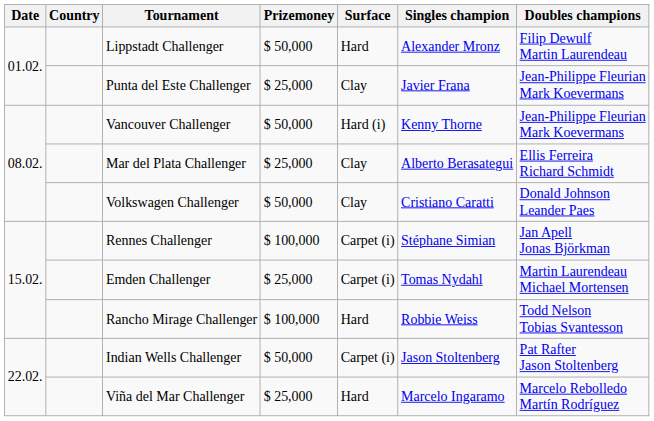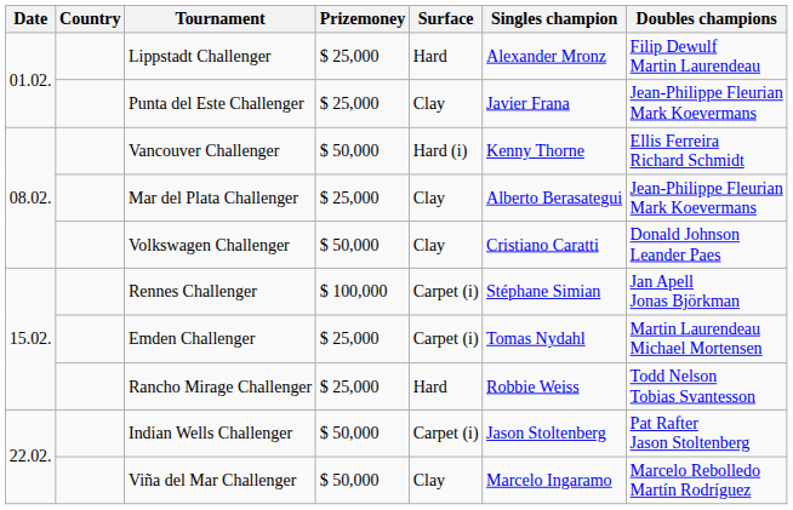 <table class="sortable wikitable" style=font-size:97%>
 <tr>
 <th>Date</th>
 <th>Country</th>
 <th>Tournament</th>
 <th>Prizemoney</th>
 <th>Surface</th>
 <th>Singles champion</th>
 <th>Doubles champions</th>
 </tr>
 <tr>
 <td rowspan="2">01.02.</td>
 <td></td>
 <td>Lippstadt Challenger</td>
-<td>$ 50,000</td>
+<td>$ 25,000</td>
 <td>Hard</td>
 <td> <a href='#'>Alexander Mronz</a></td>
 <td> <a href='#'>Filip Dewulf</a><br> <a href='#'>Martin Laurendeau</a></td>
 </tr>
 <tr>
 <td></td>
 <td>Punta del Este Challenger</td>
 <td>$ 25,000</td>
 <td>Clay</td>
 <td> <a href='#'>Javier Frana</a></td>
 <td> <a href='#'>Jean-Philippe Fleurian</a><br> <a href='#'>Mark Koevermans</a></td>
 </tr>
 <tr>
 <td rowspan="3">08.02.</td>
 <td></td>
 <td>Vancouver Challenger</td>
 <td>$ 50,000</td>
 <td>Hard (i)</td>
 <td> <a href='#'>Kenny Thorne</a></td>
-<td> <a href='#'>Jean-Philippe Fleurian</a><br> <a href='#'>Mark Koevermans</a></td>
+<td> <a href='#'>Ellis Ferreira</a><br> <a href='#'>Richard Schmidt</a></td>
 </tr>
 <tr>
 <td></td>
 <td>Mar del Plata Challenger</td>
 <td>$ 25,000</td>
 <td>Clay</td>
 <td> <a href='#'>Alberto Berasategui</a></td>
-<td> <a href='#'>Ellis Ferreira</a><br> <a href='#'>Richard Schmidt</a></td>
+<td> <a href='#'>Jean-Philippe Fleurian</a><br> <a href='#'>Mark Koevermans</a></td>
 </tr>
 <tr>
 <td></td>
 <td>Volkswagen Challenger</td>
 <td>$ 50,000</td>
 <td>Clay</td>
 <td> <a href='#'>Cristiano Caratti</a></td>
 <td> <a href='#'>Donald Johnson</a> <br>  <a href='#'>Leander Paes</a></td>
 </tr>
 <tr>
 <td rowspan="3">15.02.</td>
 <td></td>
 <td>Rennes Challenger</td>
 <td>$ 100,000</td>
 <td>Carpet (i)</td>
 <td> <a href='#'>Stéphane Simian</a></td>
 <td> <a href='#'>Jan Apell</a><br> <a href='#'>Jonas Björkman</a></td>
 </tr>
 <tr>
 <td></td>
 <td>Emden Challenger</td>
 <td>$ 25,000</td>
 <td>Carpet (i)</td>
 <td> <a href='#'>Tomas Nydahl</a></td>
 <td> <a href='#'>Martin Laurendeau</a><br> <a href='#'>Michael Mortensen</a></td>
 </tr>
 <tr>
 <td></td>
 <td>Rancho Mirage Challenger</td>
-<td>$ 100,000</td>
+<td>$ 25,000</td>
 <td>Hard</td>
 <td> <a href='#'>Robbie Weiss</a></td>
 <td> <a href='#'>Todd Nelson</a><br> <a href='#'>Tobias Svantesson</a></td>
 </tr>
 <tr>
 <td rowspan="2">22.02.</td>
 <td></td>
 <td>Indian Wells Challenger</td>
 <td>$ 50,000</td>
 <td>Carpet (i)</td>
 <td> <a href='#'>Jason Stoltenberg</a></td>
 <td> <a href='#'>Pat Rafter</a><br> <a href='#'>Jason Stoltenberg</a></td>
 </tr>
 <tr>
 <td></td>
 <td>Viña del Mar Challenger</td>
-<td>$ 25,000</td>
-<td>Hard</td>
+<td>$ 50,000</td>
+<td>Clay</td>
 <td> <a href='#'>Marcelo Ingaramo</a></td>
 <td> <a href='#'>Marcelo Rebolledo</a><br> <a href='#'>Martín Rodríguez</a></td>
 </tr>
 </table>
